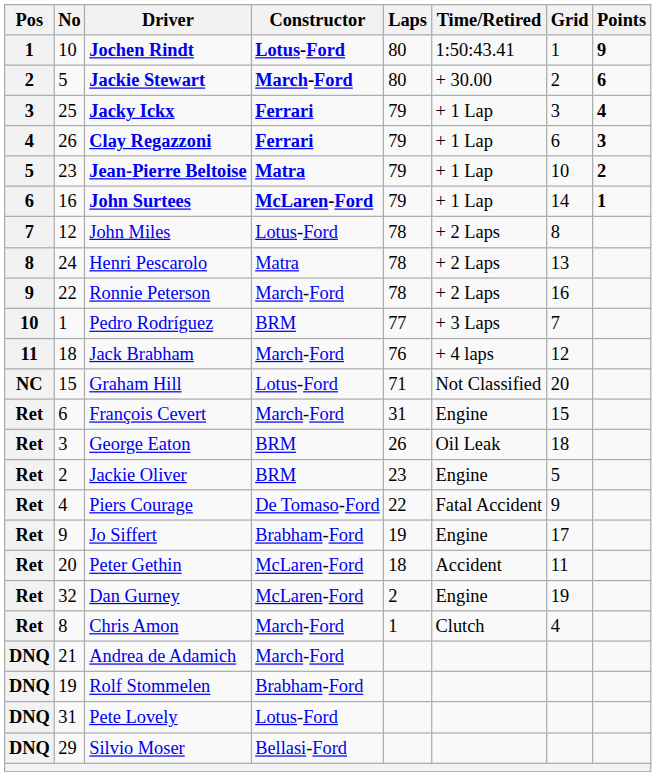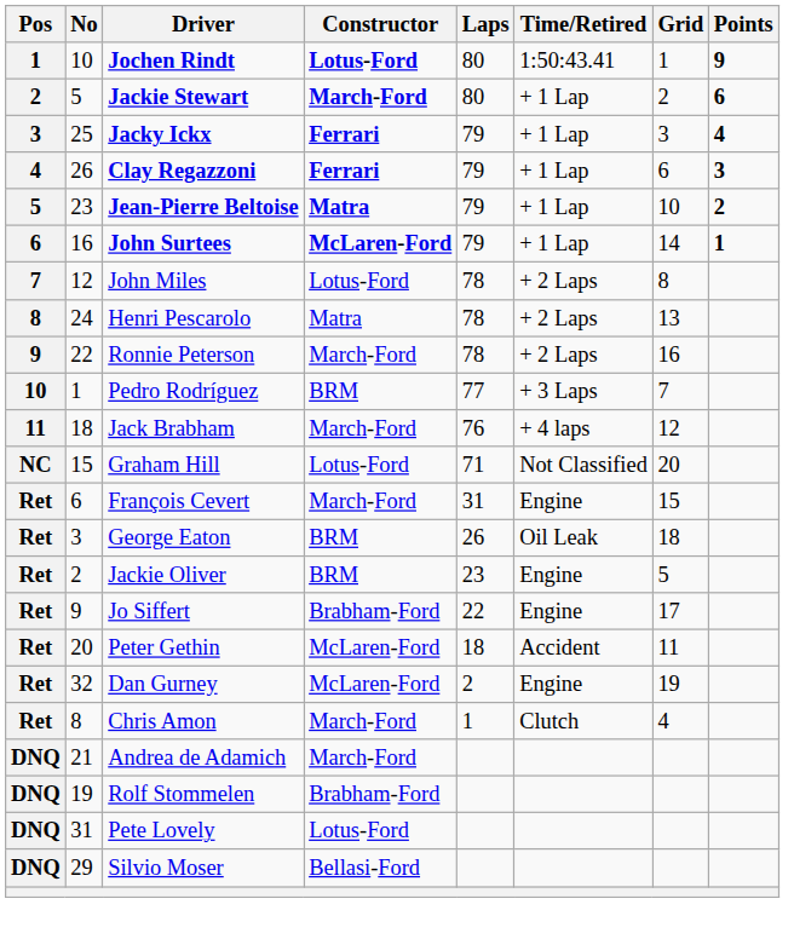 <table class="wikitable" style="font-size: 95%;">
 <tr>
 <th>Pos</th>
 <th>No</th>
 <th>Driver</th>
 <th>Constructor</th>
 <th>Laps</th>
 <th>Time/Retired</th>
 <th>Grid</th>
 <th>Points</th>
 </tr>
 <tr>
 <th>1</th>
 <td>10</td>
 <td> <strong><a href='#'>Jochen Rindt</a></strong></td>
 <td><strong><a href='#'>Lotus</a>-<a href='#'>Ford</a></strong></td>
 <td>80</td>
 <td>1:50:43.41</td>
 <td>1</td>
 <td><strong>9</strong></td>
 </tr>
 <tr>
 <th>2</th>
 <td>5</td>
 <td> <strong><a href='#'>Jackie Stewart</a></strong></td>
 <td><strong><a href='#'>March</a>-<a href='#'>Ford</a></strong></td>
 <td>80</td>
-<td>+ 30.00</td>
+<td>+ 1 Lap</td>
 <td>2</td>
 <td><strong>6</strong></td>
 </tr>
 <tr>
 <th>3</th>
 <td>25</td>
 <td> <strong><a href='#'>Jacky Ickx</a></strong></td>
 <td><strong><a href='#'>Ferrari</a></strong></td>
 <td>79</td>
 <td>+ 1 Lap</td>
 <td>3</td>
 <td><strong>4</strong></td>
 </tr>
 <tr>
 <th>4</th>
 <td>26</td>
 <td> <strong><a href='#'>Clay Regazzoni</a></strong></td>
 <td><strong><a href='#'>Ferrari</a></strong></td>
 <td>79</td>
 <td>+ 1 Lap</td>
 <td>6</td>
 <td><strong>3</strong></td>
 </tr>
 <tr>
 <th>5</th>
 <td>23</td>
 <td> <strong><a href='#'>Jean-Pierre Beltoise</a></strong></td>
 <td><strong><a href='#'>Matra</a></strong></td>
 <td>79</td>
 <td>+ 1 Lap</td>
 <td>10</td>
 <td><strong>2</strong></td>
 </tr>
 <tr>
 <th>6</th>
 <td>16</td>
 <td> <strong><a href='#'>John Surtees</a></strong></td>
 <td><strong><a href='#'>McLaren</a>-<a href='#'>Ford</a></strong></td>
 <td>79</td>
 <td>+ 1 Lap</td>
 <td>14</td>
 <td><strong>1</strong></td>
 </tr>
 <tr>
 <th>7</th>
 <td>12</td>
 <td> <a href='#'>John Miles</a></td>
 <td><a href='#'>Lotus</a>-<a href='#'>Ford</a></td>
 <td>78</td>
 <td>+ 2 Laps</td>
 <td>8</td>
 <td> </td>
 </tr>
 <tr>
 <th>8</th>
 <td>24</td>
 <td> <a href='#'>Henri Pescarolo</a></td>
 <td><a href='#'>Matra</a></td>
 <td>78</td>
 <td>+ 2 Laps</td>
 <td>13</td>
 <td> </td>
 </tr>
 <tr>
 <th>9</th>
 <td>22</td>
 <td> <a href='#'>Ronnie Peterson</a></td>
 <td><a href='#'>March</a>-<a href='#'>Ford</a></td>
 <td>78</td>
 <td>+ 2 Laps</td>
 <td>16</td>
 <td> </td>
 </tr>
 <tr>
 <th>10</th>
 <td>1</td>
 <td> <a href='#'>Pedro Rodríguez</a></td>
 <td><a href='#'>BRM</a></td>
 <td>77</td>
 <td>+ 3 Laps</td>
 <td>7</td>
 <td> </td>
 </tr>
 <tr>
 <th>11</th>
 <td>18</td>
 <td> <a href='#'>Jack Brabham</a></td>
 <td><a href='#'>March</a>-<a href='#'>Ford</a></td>
 <td>76</td>
 <td>+ 4 laps</td>
 <td>12</td>
 <td> </td>
 </tr>
 <tr>
 <th>NC</th>
 <td>15</td>
 <td> <a href='#'>Graham Hill</a></td>
 <td><a href='#'>Lotus</a>-<a href='#'>Ford</a></td>
 <td>71</td>
 <td>Not Classified</td>
 <td>20</td>
 <td> </td>
 </tr>
 <tr>
 <th>Ret</th>
 <td>6</td>
 <td> <a href='#'>François Cevert</a></td>
 <td><a href='#'>March</a>-<a href='#'>Ford</a></td>
 <td>31</td>
 <td>Engine</td>
 <td>15</td>
 <td> </td>
 </tr>
 <tr>
 <th>Ret</th>
 <td>3</td>
 <td> <a href='#'>George Eaton</a></td>
 <td><a href='#'>BRM</a></td>
 <td>26</td>
 <td>Oil Leak</td>
 <td>18</td>
 <td> </td>
 </tr>
 <tr>
 <th>Ret</th>
 <td>2</td>
 <td> <a href='#'>Jackie Oliver</a></td>
 <td><a href='#'>BRM</a></td>
 <td>23</td>
 <td>Engine</td>
 <td>5</td>
 <td> </td>
 </tr>
 <tr>
 <th>Ret</th>
-<td>4</td>
-<td> <a href='#'>Piers Courage</a></td>
-<td><a href='#'>De Tomaso</a>-<a href='#'>Ford</a></td>
-<td>22</td>
-<td>Fatal Accident</td>
-<td>9</td>
-<td> </td>
-</tr>
-<tr>
-<th>Ret</th>
 <td>9</td>
 <td> <a href='#'>Jo Siffert</a></td>
 <td><a href='#'>Brabham</a>-<a href='#'>Ford</a></td>
-<td>19</td>
+<td>22</td>
 <td>Engine</td>
 <td>17</td>
 <td> </td>
 </tr>
 <tr>
 <th>Ret</th>
 <td>20</td>
 <td> <a href='#'>Peter Gethin</a></td>
 <td><a href='#'>McLaren</a>-<a href='#'>Ford</a></td>
 <td>18</td>
 <td>Accident</td>
 <td>11</td>
 <td> </td>
 </tr>
 <tr>
 <th>Ret</th>
 <td>32</td>
 <td> <a href='#'>Dan Gurney</a></td>
 <td><a href='#'>McLaren</a>-<a href='#'>Ford</a></td>
 <td>2</td>
 <td>Engine</td>
 <td>19</td>
 <td> </td>
 </tr>
 <tr>
 <th>Ret</th>
 <td>8</td>
 <td> <a href='#'>Chris Amon</a></td>
 <td><a href='#'>March</a>-<a href='#'>Ford</a></td>
 <td>1</td>
 <td>Clutch</td>
 <td>4</td>
 <td> </td>
 </tr>
 <tr>
 <th>DNQ</th>
 <td>21</td>
 <td> <a href='#'>Andrea de Adamich</a></td>
 <td><a href='#'>March</a>-<a href='#'>Ford</a></td>
 <td> </td>
 <td></td>
 <td></td>
 <td> </td>
 </tr>
 <tr>
 <th>DNQ</th>
 <td>19</td>
 <td> <a href='#'>Rolf Stommelen</a></td>
 <td><a href='#'>Brabham</a>-<a href='#'>Ford</a></td>
 <td> </td>
 <td></td>
 <td></td>
 <td> </td>
 </tr>
 <tr>
 <th>DNQ</th>
 <td>31</td>
 <td> <a href='#'>Pete Lovely</a></td>
 <td><a href='#'>Lotus</a>-<a href='#'>Ford</a></td>
 <td> </td>
 <td></td>
 <td></td>
 <td> </td>
 </tr>
 <tr>
 <th>DNQ</th>
 <td>29</td>
 <td> <a href='#'>Silvio Moser</a></td>
 <td><a href='#'>Bellasi</a>-<a href='#'>Ford</a></td>
 <td> </td>
 <td> </td>
 <td> </td>
 <td> </td>
 </tr>
 <tr>
 <th colspan="8"></th>
 </tr>
 </table>
